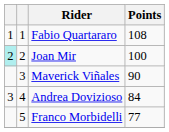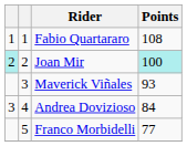 <table class="wikitable" style="font-size: 95%;">
 <tr>
 <th></th>
 <th></th>
 <th>Rider</th>
 <th>Points</th>
 </tr>
 <tr>
 <td> 1</td>
 <td align=center>1</td>
 <td> <a href='#'>Fabio Quartararo</a></td>
 <td align=left>108</td>
 </tr>
 <tr>
 <td style="background: paleturquoise;"> 2</td>
 <td align=center>2</td>
 <td> <a href='#'>Joan Mir</a></td>
-<td align=left>100</td>
+<td align=left style="background: paleturquoise;">100</td>
 </tr>
 <tr>
 <td></td>
 <td align=center>3</td>
 <td> <a href='#'>Maverick Viñales</a></td>
-<td align=left>90</td>
+<td align=left>93</td>
 </tr>
 <tr>
 <td> 3</td>
 <td align=center>4</td>
 <td> <a href='#'>Andrea Dovizioso</a></td>
 <td align=left>84</td>
 </tr>
 <tr>
 <td></td>
 <td align=center>5</td>
 <td> <a href='#'>Franco Morbidelli</a></td>
 <td align=left>77</td>
 </tr>
 <tr>
 </tr>
 </table>
